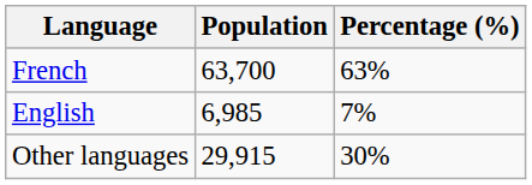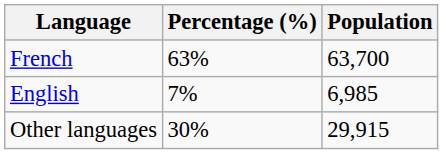 <table class="wikitable">
 <tr>
 <th>Language</th>
+<th>Percentage (%)</th>
 <th>Population</th>
-<th>Percentage (%)</th>
 </tr>
 <tr>
 <td><a href='#'>French</a></td>
+<td>63%</td>
 <td>63,700</td>
-<td>63%</td>
 </tr>
 <tr>
 <td><a href='#'>English</a></td>
+<td>7%</td>
 <td>6,985</td>
-<td>7%</td>
 </tr>
 <tr>
 <td>Other languages</td>
+<td>30%</td>
 <td>29,915</td>
-<td>30%</td>
 </tr>
 </table>
